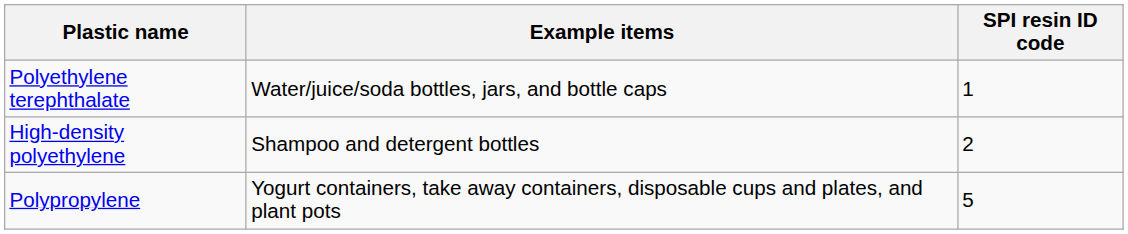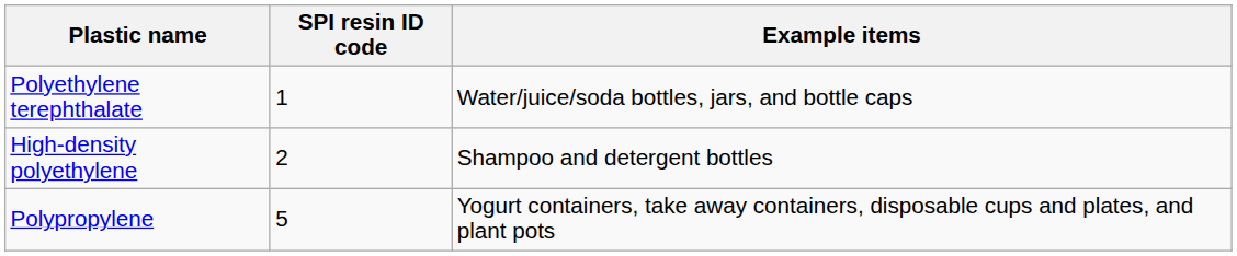 <table class="wikitable">
 <tr>
 <th>Plastic name</th>
+<th>SPI resin ID code</th>
 <th>Example items</th>
-<th>SPI resin ID code</th>
 </tr>
 <tr>
 <td><a href='#'>Polyethylene terephthalate</a></td>
+<td>1</td>
 <td>Water/juice/soda bottles, jars, and bottle caps</td>
-<td>1</td>
 </tr>
 <tr>
 <td><a href='#'>High-density polyethylene</a></td>
+<td>2</td>
 <td>Shampoo and detergent bottles</td>
-<td>2</td>
 </tr>
 <tr>
 <td><a href='#'>Polypropylene</a></td>
+<td>5</td>
 <td>Yogurt containers, take away containers, disposable cups and plates, and plant pots</td>
-<td>5</td>
 </tr>
 </table>
